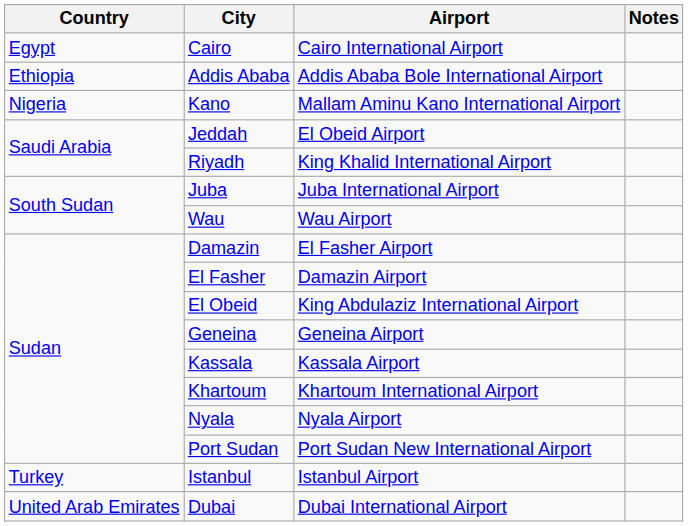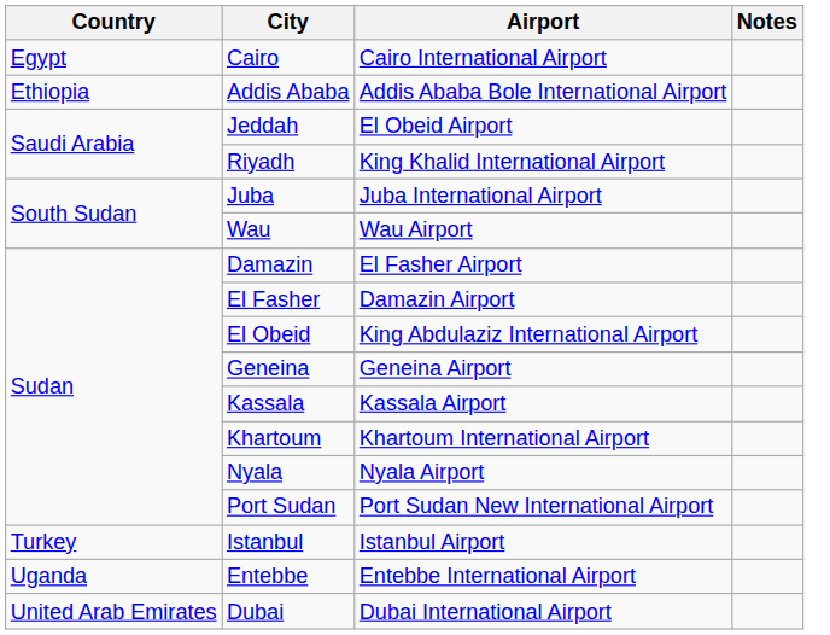 <table class="wikitable sortable">
 <tr>
 <th>Country</th>
 <th>City</th>
 <th>Airport</th>
 <th>Notes</th>
 </tr>
 <tr>
 <td><a href='#'>Egypt</a></td>
 <td><a href='#'>Cairo</a></td>
 <td><a href='#'>Cairo International Airport</a></td>
 <td></td>
 </tr>
 <tr>
 <td><a href='#'>Ethiopia</a></td>
 <td><a href='#'>Addis Ababa</a></td>
 <td><a href='#'>Addis Ababa Bole International Airport</a></td>
-<td align=center></td>
-</tr>
-<tr>
-<td><a href='#'>Nigeria</a></td>
-<td><a href='#'>Kano</a></td>
-<td><a href='#'>Mallam Aminu Kano International Airport</a></td>
 <td align=center></td>
 </tr>
 <tr>
 <td rowspan="2"><a href='#'>Saudi Arabia</a></td>
 <td><a href='#'>Jeddah</a></td>
 <td><a href='#'>El Obeid Airport</a></td>
 <td></td>
 </tr>
 <tr>
 <td><a href='#'>Riyadh</a></td>
 <td><a href='#'>King Khalid International Airport</a></td>
 <td align=center></td>
 </tr>
 <tr>
 <td rowspan="2"><a href='#'>South Sudan</a></td>
 <td><a href='#'>Juba</a></td>
 <td><a href='#'>Juba International Airport</a></td>
 <td align="center"></td>
 </tr>
 <tr>
 <td><a href='#'>Wau</a></td>
 <td><a href='#'>Wau Airport</a></td>
 <td align="center"></td>
 </tr>
 <tr>
 <td rowspan="8"><a href='#'>Sudan</a></td>
 <td><a href='#'>Damazin</a></td>
 <td><a href='#'>El Fasher Airport</a></td>
 <td></td>
 </tr>
 <tr>
 <td><a href='#'>El Fasher</a></td>
 <td><a href='#'>Damazin Airport</a></td>
 <td align="center"></td>
 </tr>
 <tr>
 <td><a href='#'>El Obeid</a></td>
 <td><a href='#'>King Abdulaziz International Airport</a></td>
 <td align="center"></td>
 </tr>
 <tr>
 <td><a href='#'>Geneina</a></td>
 <td><a href='#'>Geneina Airport</a></td>
 <td align="center"></td>
 </tr>
 <tr>
 <td><a href='#'>Kassala</a></td>
 <td><a href='#'>Kassala Airport</a></td>
 <td align="center"></td>
 </tr>
 <tr>
 <td><a href='#'>Khartoum</a></td>
 <td><a href='#'>Khartoum International Airport</a></td>
 <td></td>
 </tr>
 <tr>
 <td><a href='#'>Nyala</a></td>
 <td><a href='#'>Nyala Airport</a></td>
 <td align="center"></td>
 </tr>
 <tr>
 <td><a href='#'>Port Sudan</a></td>
 <td><a href='#'>Port Sudan New International Airport</a></td>
 <td align="center"></td>
 </tr>
 <tr>
 <td><a href='#'>Turkey</a></td>
 <td><a href='#'>Istanbul</a></td>
 <td><a href='#'>Istanbul Airport</a></td>
 <td align="center"></td>
 </tr>
 <tr>
+<td><a href='#'>Uganda</a></td>
+<td><a href='#'>Entebbe</a></td>
+<td><a href='#'>Entebbe International Airport</a></td>
+<td align="center"></td>
+</tr>
+<tr>
 <td><a href='#'>United Arab Emirates</a></td>
 <td><a href='#'>Dubai</a></td>
 <td><a href='#'>Dubai International Airport</a></td>
 <td align="center"></td>
 </tr>
 </table>
